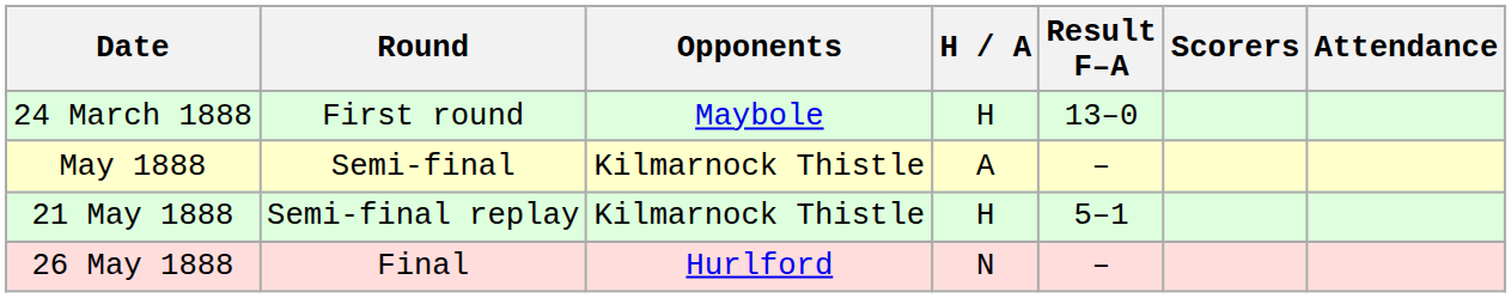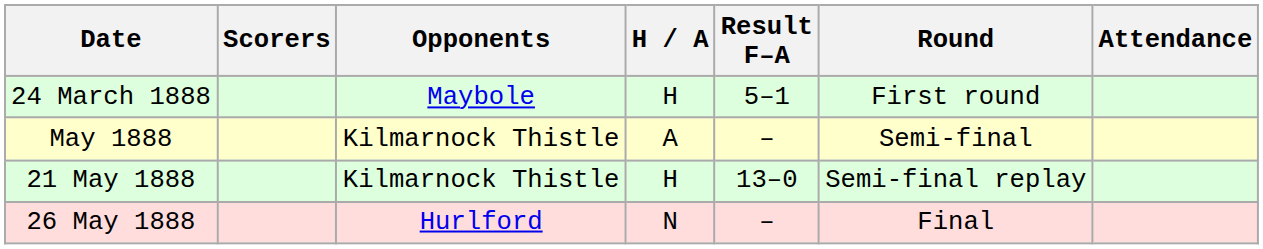 <table class="wikitable" style="text-align:center">
 <tr>
 <th>Date</th>
-<th>Round</th>
+<th>Scorers</th>
 <th>Opponents</th>
 <th>H / A</th>
 <th>Result<br>F–A</th>
-<th>Scorers</th>
+<th>Round</th>
 <th>Attendance</th>
 </tr>
 <tr bgcolor=#ddffdd>
 <td>24 March 1888</td>
-<td>First round</td>
+<td></td>
 <td><a href='#'>Maybole</a></td>
 <td>H</td>
-<td>13–0</td>
-<td></td>
+<td>5–1</td>
+<td>First round</td>
 <td></td>
 </tr>
 <tr bgcolor=#ffffcc>
 <td>May 1888</td>
-<td>Semi-final</td>
+<td></td>
 <td>Kilmarnock Thistle</td>
 <td>A</td>
 <td>–</td>
-<td></td>
+<td>Semi-final</td>
 <td></td>
 </tr>
 <tr bgcolor=#ddffdd>
 <td>21 May 1888</td>
-<td>Semi-final replay</td>
+<td></td>
 <td>Kilmarnock Thistle</td>
 <td>H</td>
-<td>5–1</td>
-<td></td>
+<td>13–0</td>
+<td>Semi-final replay</td>
 <td></td>
 </tr>
 <tr bgcolor=#ffdddd>
 <td>26 May 1888</td>
-<td>Final</td>
+<td></td>
 <td><a href='#'>Hurlford</a></td>
 <td>N</td>
 <td>–</td>
-<td></td>
+<td>Final</td>
 <td></td>
 </tr>
 </table>
